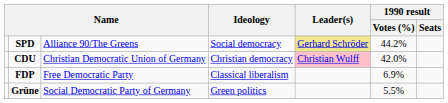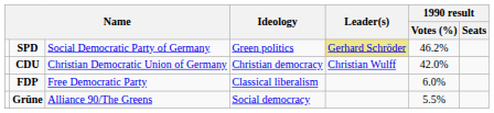 <table class="wikitable">
 <tr>
 <th rowspan=2 colspan=3>Name</th>
 <th rowspan=2>Ideology</th>
 <th rowspan=2>Leader(s)</th>
 <th colspan=2>1990 result</th>
 </tr>
 <tr>
 <th>Votes (%)</th>
 <th>Seats</th>
 </tr>
 <tr>
 <td bgcolor=></td>
 <td align=center><strong>SPD</strong></td>
-<td><a href='#'>Alliance 90/The Greens</a><br></td>
-<td><a href='#'>Social democracy</a></td>
+<td><a href='#'>Social Democratic Party of Germany</a><br></td>
+<td><a href='#'>Green politics</a></td>
 <td style="background: khaki;"><a href='#'>Gerhard Schröder</a></td>
-<td align=center>44.2%</td>
+<td align=center>46.2%</td>
 <td></td>
 </tr>
 <tr>
 <td bgcolor=></td>
 <td align=center><strong>CDU</strong></td>
 <td><a href='#'>Christian Democratic Union of Germany</a><br></td>
 <td><a href='#'>Christian democracy</a></td>
-<td style="background: pink;"><a href='#'>Christian Wulff</a></td>
+<td><a href='#'>Christian Wulff</a></td>
 <td align=center>42.0%</td>
 <td></td>
 </tr>
 <tr>
 <td bgcolor=></td>
 <td align=center><strong>FDP</strong></td>
 <td><a href='#'>Free Democratic Party</a><br></td>
 <td><a href='#'>Classical liberalism</a></td>
 <td></td>
-<td align=center>6.9%</td>
+<td align=center>6.0%</td>
 <td></td>
 </tr>
 <tr>
 <td bgcolor=></td>
 <td align=center><strong>Grüne</strong></td>
-<td><a href='#'>Social Democratic Party of Germany</a><br></td>
-<td><a href='#'>Green politics</a></td>
+<td><a href='#'>Alliance 90/The Greens</a><br></td>
+<td><a href='#'>Social democracy</a></td>
 <td></td>
 <td align=center>5.5%</td>
 <td></td>
 </tr>
 </table>
